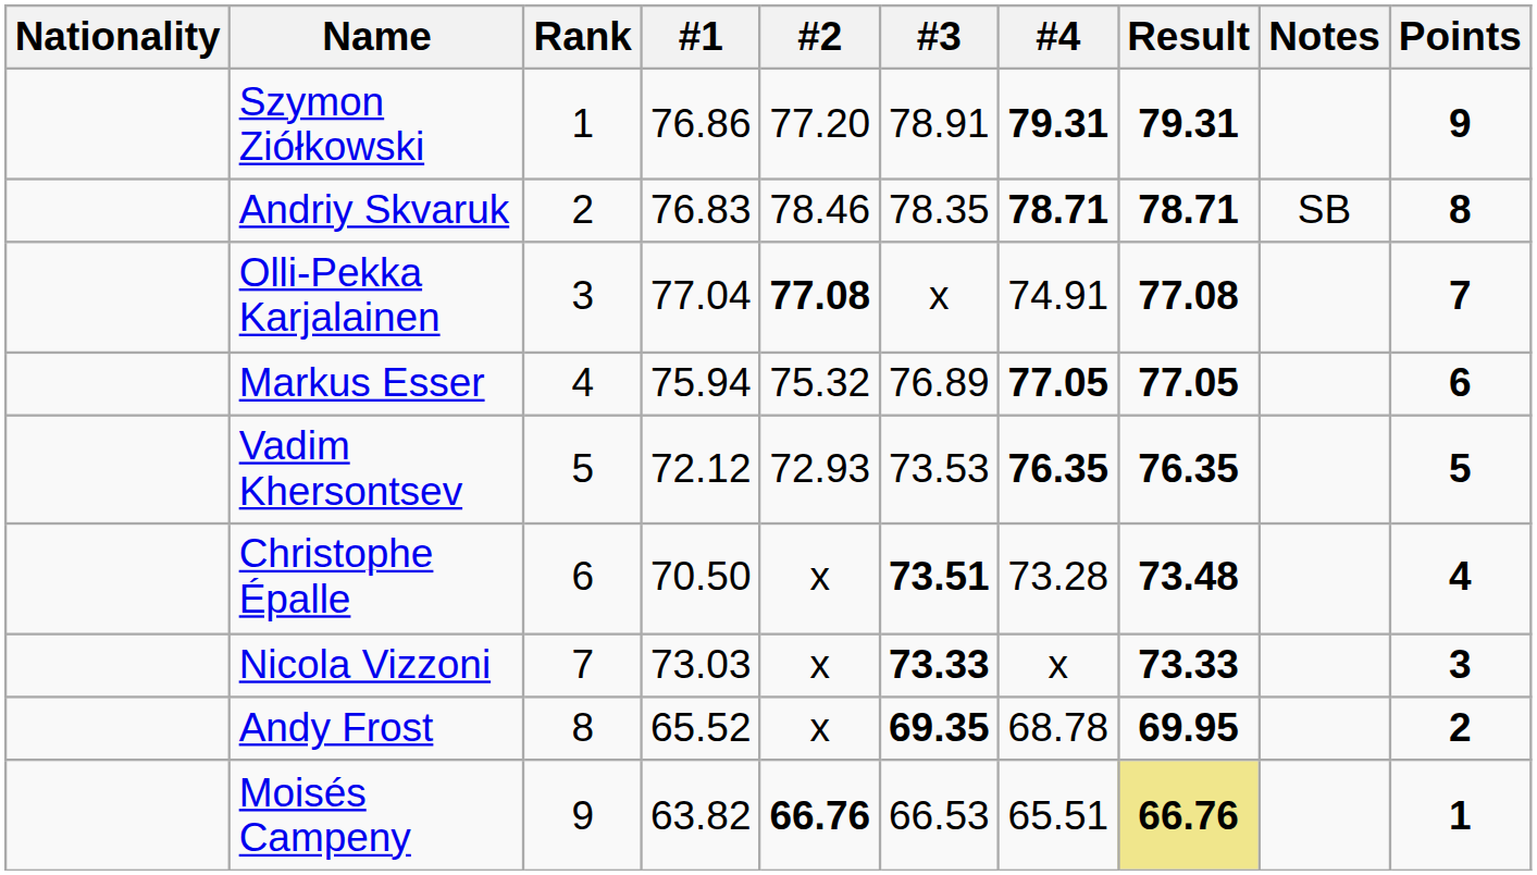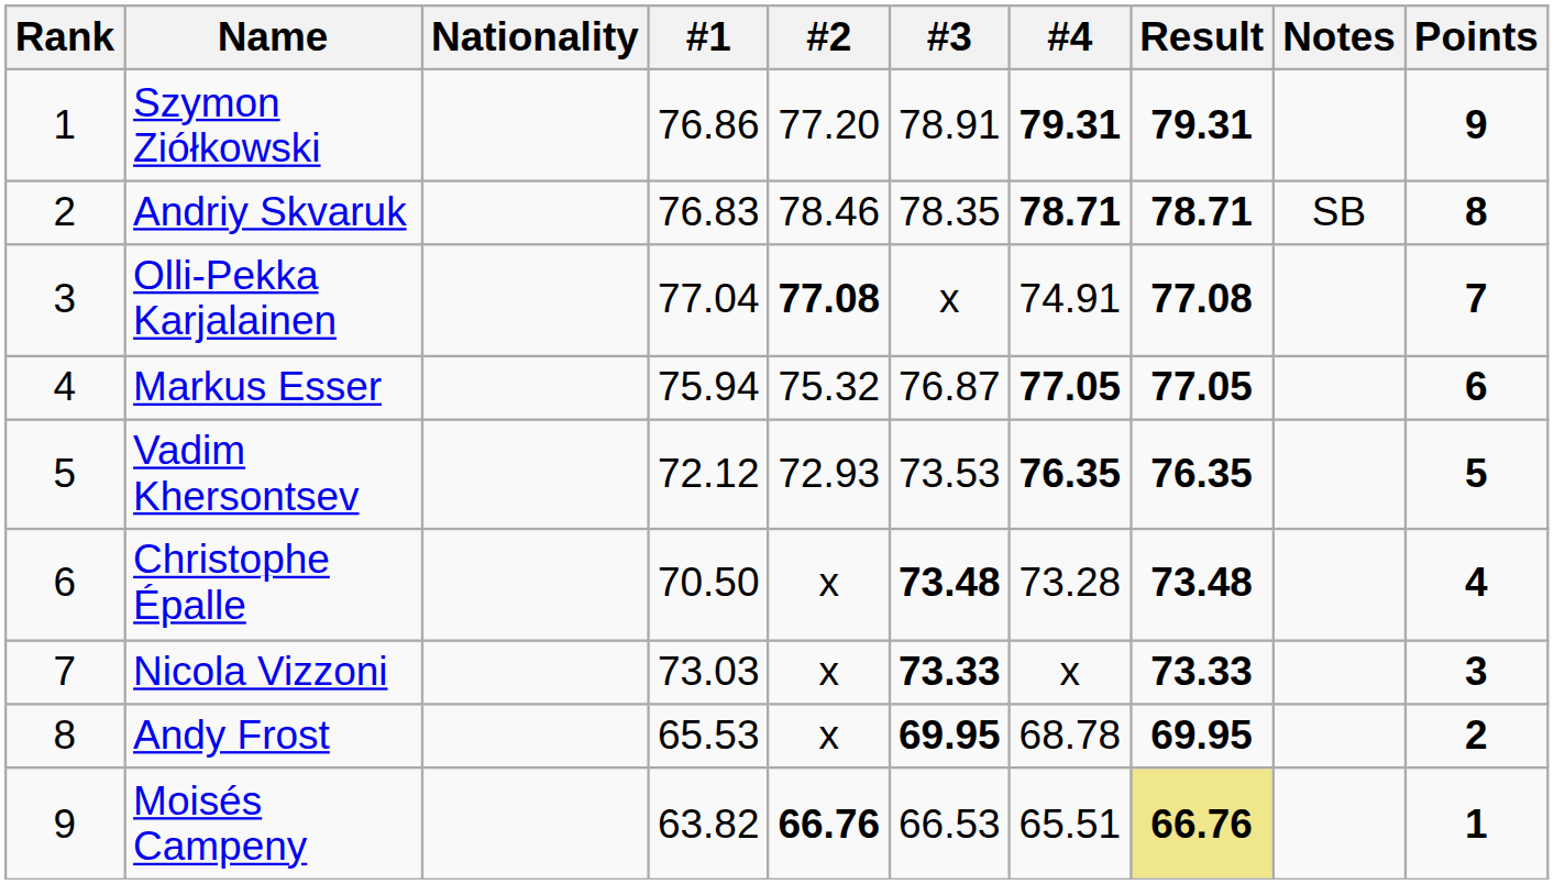 <table class="wikitable sortable" style="text-align:center">
 <tr>
+<th>Rank</th>
+<th>Name</th>
 <th>Nationality</th>
-<th>Name</th>
-<th>Rank</th>
 <th>#1</th>
 <th>#2</th>
 <th>#3</th>
 <th>#4</th>
 <th>Result</th>
 <th>Notes</th>
 <th>Points</th>
 </tr>
 <tr>
+<td>1</td>
+<td align=left><a href='#'>Szymon Ziółkowski</a></td>
 <td align=left></td>
-<td align=left><a href='#'>Szymon Ziółkowski</a></td>
-<td>1</td>
 <td>76.86</td>
 <td>77.20</td>
 <td>78.91</td>
 <td><strong>79.31</strong></td>
 <td><strong>79.31</strong></td>
 <td></td>
 <td><strong>9</strong></td>
 </tr>
 <tr>
+<td>2</td>
+<td align=left><a href='#'>Andriy Skvaruk</a></td>
 <td align=left></td>
-<td align=left><a href='#'>Andriy Skvaruk</a></td>
-<td>2</td>
 <td>76.83</td>
 <td>78.46</td>
 <td>78.35</td>
 <td><strong>78.71</strong></td>
 <td><strong>78.71</strong></td>
 <td>SB</td>
 <td><strong>8</strong></td>
 </tr>
 <tr>
+<td>3</td>
+<td align=left><a href='#'>Olli-Pekka Karjalainen</a></td>
 <td align=left></td>
-<td align=left><a href='#'>Olli-Pekka Karjalainen</a></td>
-<td>3</td>
 <td>77.04</td>
 <td><strong>77.08</strong></td>
 <td>x</td>
 <td>74.91</td>
 <td><strong>77.08</strong></td>
 <td></td>
 <td><strong>7</strong></td>
 </tr>
 <tr>
+<td>4</td>
+<td align=left><a href='#'>Markus Esser</a></td>
 <td align=left></td>
-<td align=left><a href='#'>Markus Esser</a></td>
-<td>4</td>
 <td>75.94</td>
 <td>75.32</td>
-<td>76.89</td>
+<td>76.87</td>
 <td><strong>77.05</strong></td>
 <td><strong>77.05</strong></td>
 <td></td>
 <td><strong>6</strong></td>
 </tr>
 <tr>
+<td>5</td>
+<td align=left><a href='#'>Vadim Khersontsev</a></td>
 <td align=left></td>
-<td align=left><a href='#'>Vadim Khersontsev</a></td>
-<td>5</td>
 <td>72.12</td>
 <td>72.93</td>
 <td>73.53</td>
 <td><strong>76.35</strong></td>
 <td><strong>76.35</strong></td>
 <td></td>
 <td><strong>5</strong></td>
 </tr>
 <tr>
+<td>6</td>
+<td align=left><a href='#'>Christophe Épalle</a></td>
 <td align=left></td>
-<td align=left><a href='#'>Christophe Épalle</a></td>
-<td>6</td>
 <td>70.50</td>
 <td>x</td>
-<td><strong>73.51</strong></td>
+<td><strong>73.48</strong></td>
 <td>73.28</td>
 <td><strong>73.48</strong></td>
 <td></td>
 <td><strong>4</strong></td>
 </tr>
 <tr>
+<td>7</td>
+<td align=left><a href='#'>Nicola Vizzoni</a></td>
 <td align=left></td>
-<td align=left><a href='#'>Nicola Vizzoni</a></td>
-<td>7</td>
 <td>73.03</td>
 <td>x</td>
 <td><strong>73.33</strong></td>
 <td>x</td>
 <td><strong>73.33</strong></td>
 <td></td>
 <td><strong>3</strong></td>
 </tr>
 <tr>
+<td>8</td>
+<td align=left><a href='#'>Andy Frost</a></td>
 <td align=left></td>
-<td align=left><a href='#'>Andy Frost</a></td>
-<td>8</td>
-<td>65.52</td>
+<td>65.53</td>
 <td>x</td>
-<td><strong>69.35</strong></td>
+<td><strong>69.95</strong></td>
 <td>68.78</td>
 <td><strong>69.95</strong></td>
 <td></td>
 <td><strong>2</strong></td>
 </tr>
 <tr>
+<td>9</td>
+<td align=left><a href='#'>Moisés Campeny</a></td>
 <td align=left></td>
-<td align=left><a href='#'>Moisés Campeny</a></td>
-<td>9</td>
 <td>63.82</td>
 <td><strong>66.76</strong></td>
 <td>66.53</td>
 <td>65.51</td>
 <td style="background: khaki;"><strong>66.76</strong></td>
 <td></td>
 <td><strong>1</strong></td>
 </tr>
 </table>
